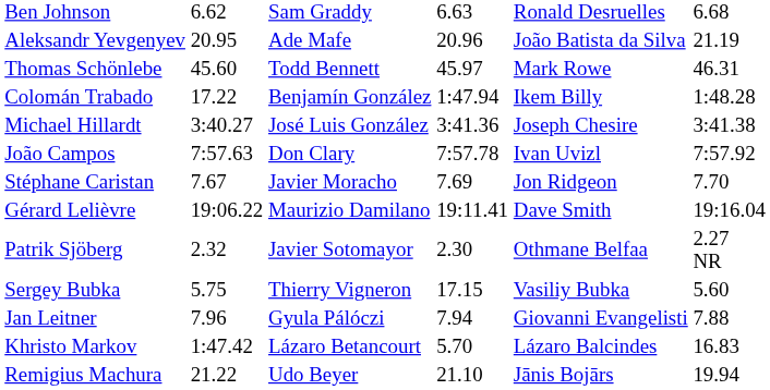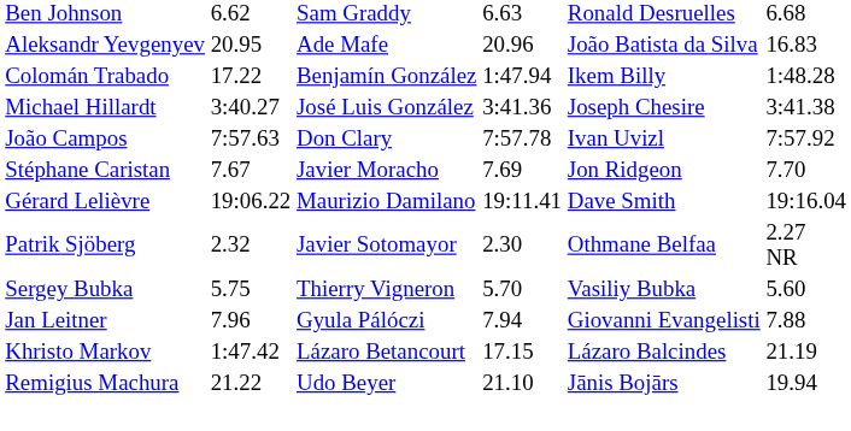 <table>
 <tr>
 <td></td>
 <td><a href='#'>Ben Johnson</a><br><em></em></td>
 <td>6.62</td>
 <td><a href='#'>Sam Graddy</a> <br><em></em></td>
 <td>6.63</td>
 <td><a href='#'>Ronald Desruelles</a><br><em></em></td>
 <td>6.68</td>
 </tr>
 <tr>
 <td></td>
 <td><a href='#'>Aleksandr Yevgenyev</a><br><em></em></td>
 <td>20.95</td>
 <td><a href='#'>Ade Mafe</a><br><em></em></td>
 <td>20.96</td>
 <td><a href='#'>João Batista da Silva</a><br><em></em></td>
-<td>21.19</td>
-</tr>
-<tr>
-<td></td>
-<td><a href='#'>Thomas Schönlebe</a><br><em></em></td>
-<td>45.60</td>
-<td><a href='#'>Todd Bennett</a><br><em></em></td>
-<td>45.97</td>
-<td><a href='#'>Mark Rowe</a><br><em></em></td>
-<td>46.31</td>
+<td>16.83</td>
 </tr>
 <tr>
 <td></td>
 <td><a href='#'>Colomán Trabado</a><br><em></em></td>
 <td>17.22</td>
 <td><a href='#'>Benjamín González</a><br><em></em></td>
 <td>1:47.94</td>
 <td><a href='#'>Ikem Billy</a><br><em></em></td>
 <td>1:48.28</td>
 </tr>
 <tr>
 <td></td>
 <td><a href='#'>Michael Hillardt</a><br><em></em></td>
 <td>3:40.27</td>
 <td><a href='#'>José Luis González</a><br><em></em></td>
 <td>3:41.36</td>
 <td><a href='#'>Joseph Chesire</a><br><em></em></td>
 <td>3:41.38</td>
 </tr>
 <tr>
 <td></td>
 <td><a href='#'>João Campos</a><br><em></em></td>
 <td>7:57.63</td>
 <td><a href='#'>Don Clary</a><br><em></em></td>
 <td>7:57.78</td>
 <td><a href='#'>Ivan Uvizl</a><br><em></em></td>
 <td>7:57.92</td>
 </tr>
 <tr>
 <td></td>
 <td><a href='#'>Stéphane Caristan</a><br><em></em></td>
 <td>7.67</td>
 <td><a href='#'>Javier Moracho</a><br><em></em></td>
 <td>7.69</td>
 <td><a href='#'>Jon Ridgeon</a><br><em></em></td>
 <td>7.70</td>
 </tr>
 <tr>
 <td></td>
 <td><a href='#'>Gérard Lelièvre</a><br><em></em></td>
 <td>19:06.22</td>
 <td><a href='#'>Maurizio Damilano</a><br><em></em></td>
 <td>19:11.41</td>
 <td><a href='#'>Dave Smith</a><br><em></em></td>
 <td>19:16.04</td>
 </tr>
 <tr>
 <td></td>
 <td><a href='#'>Patrik Sjöberg</a><br><em></em></td>
 <td>2.32</td>
 <td><a href='#'>Javier Sotomayor</a><br><em></em></td>
 <td>2.30</td>
 <td><a href='#'>Othmane Belfaa</a><br><em></em></td>
 <td>2.27<br> NR</td>
 </tr>
 <tr>
 <td></td>
 <td><a href='#'>Sergey Bubka</a><br><em></em></td>
 <td>5.75</td>
 <td><a href='#'>Thierry Vigneron</a><br><em></em></td>
-<td>17.15</td>
+<td>5.70</td>
 <td><a href='#'>Vasiliy Bubka</a><br><em></em></td>
 <td>5.60</td>
 </tr>
 <tr>
 <td></td>
 <td><a href='#'>Jan Leitner</a><br><em></em></td>
 <td>7.96</td>
 <td><a href='#'>Gyula Pálóczi</a><br><em></em></td>
 <td>7.94</td>
 <td><a href='#'>Giovanni Evangelisti</a><br><em></em></td>
 <td>7.88</td>
 </tr>
 <tr>
 <td></td>
 <td><a href='#'>Khristo Markov</a><br><em></em></td>
 <td>1:47.42</td>
 <td><a href='#'>Lázaro Betancourt</a><br><em></em></td>
-<td>5.70</td>
+<td>17.15</td>
 <td><a href='#'>Lázaro Balcindes</a><br><em></em></td>
-<td>16.83</td>
+<td>21.19</td>
 </tr>
 <tr>
 <td></td>
 <td><a href='#'>Remigius Machura</a><br><em></em></td>
 <td>21.22</td>
 <td><a href='#'>Udo Beyer</a><br><em></em></td>
 <td>21.10</td>
 <td><a href='#'>Jānis Bojārs</a><br><em></em></td>
 <td>19.94</td>
 </tr>
 </table>
